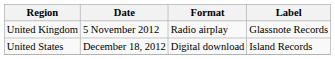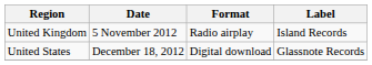 <table class="wikitable">
 <tr>
 <th scope="col">Region</th>
 <th scope="col">Date</th>
 <th scope="col">Format</th>
 <th scope="col">Label</th>
 </tr>
 <tr>
 <td>United Kingdom</td>
 <td>5 November 2012</td>
 <td>Radio airplay</td>
-<td>Glassnote Records</td>
+<td>Island Records</td>
 </tr>
 <tr>
 <td>United States</td>
 <td>December 18, 2012</td>
 <td>Digital download</td>
-<td>Island Records</td>
+<td>Glassnote Records</td>
 </tr>
 <tr>
 </tr>
 </table>
